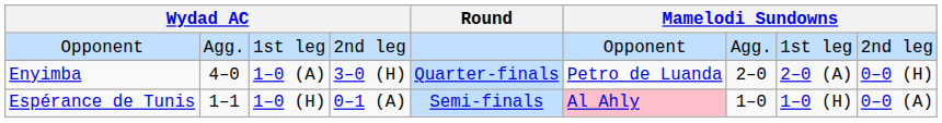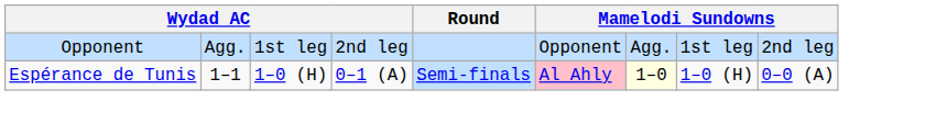 <table class="wikitable" style="text-align:center">
 <tr>
 <th colspan="4"> <a href='#'>Wydad AC</a></th>
 <th>Round</th>
 <th colspan="4"> <a href='#'>Mamelodi Sundowns</a></th>
 </tr>
 <tr style="background:#C1E0FF">
 <td>Opponent</td>
 <td>Agg.</td>
 <td>1st leg</td>
 <td>2nd leg</td>
 <td></td>
 <td>Opponent</td>
 <td>Agg.</td>
 <td>1st leg</td>
 <td>2nd leg</td>
 </tr>
 <tr>
-<td style="text-align:left"> <a href='#'>Enyimba</a></td>
-<td>4–0</td>
-<td><a href='#'>1–0</a> (A)</td>
-<td><a href='#'>3–0</a> (H)</td>
-<td style="background:#C1E0FF"><a href='#'>Quarter-finals</a></td>
-<td style="text-align:left"> <a href='#'>Petro de Luanda</a></td>
-<td>2–0</td>
-<td><a href='#'>2–0</a> (A)</td>
-<td><a href='#'>0–0</a> (H)</td>
-</tr>
-<tr>
 <td style="text-align:left"> <a href='#'>Espérance de Tunis</a></td>
 <td>1–1 </td>
 <td><a href='#'>1–0</a> (H)</td>
 <td><a href='#'>0–1</a> (A)</td>
 <td style="background:#C1E0FF"><a href='#'>Semi-finals</a></td>
 <td style="background: pink; text-align:left"> <a href='#'>Al Ahly</a></td>
-<td>1–0</td>
+<td style="background: lightyellow;">1–0</td>
 <td><a href='#'>1–0</a> (H)</td>
 <td><a href='#'>0–0</a> (A)</td>
 </tr>
 </table>
